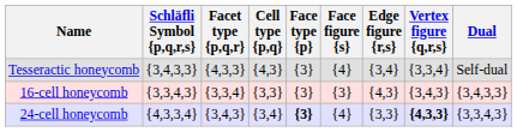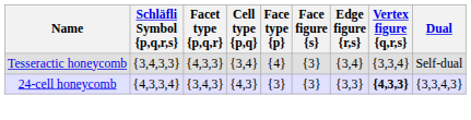 <table class="wikitable">
 <tr>
 <th>Name</th>
 <th><a href='#'>Schläfli</a><br>Symbol<br>{p,q,r,s}</th>
 <th>Facet<br>type<br>{p,q,r}</th>
 <th>Cell<br>type<br>{p,q}</th>
 <th>Face<br>type<br>{p}</th>
 <th>Face<br>figure<br>{s}</th>
 <th>Edge<br>figure<br>{r,s}</th>
 <th><a href='#'>Vertex<br>figure</a><br>{q,r,s}</th>
 <th><a href='#'>Dual</a></th>
 </tr>
 <tr BGCOLOR="#e0e0e0" align=center>
 <td><a href='#'>Tesseractic honeycomb</a></td>
 <td>{3,4,3,3}</td>
 <td>{4,3,3}</td>
-<td>{4,3}</td>
+<td>{3,4}</td>
+<td>{4}</td>
 <td>{3}</td>
-<td>{4}</td>
 <td>{3,4}</td>
 <td>{3,3,4}</td>
 <td>Self-dual</td>
-</tr>
-<tr BGCOLOR="#ffe0e0" align=center>
-<td><a href='#'>16-cell honeycomb</a></td>
-<td>{3,3,4,3}</td>
-<td>{3,3,4}</td>
-<td>{3,3}</td>
-<td>{3}</td>
-<td>{3}</td>
-<td>{4,3}</td>
-<td>{3,4,3}</td>
-<td>{3,4,3,3}</td>
 </tr>
 <tr BGCOLOR="#e0e0ff" align=center>
 <td><a href='#'>24-cell honeycomb</a></td>
 <td>{4,3,3,4}</td>
 <td>{3,4,3}</td>
-<td>{3,4}</td>
-<td><strong>{3}</strong></td>
-<td>{4}</td>
+<td>{4,3}</td>
+<td>{3}</td>
+<td>{3}</td>
 <td>{3,3}</td>
 <td><strong>{4,3,3}</strong></td>
 <td>{3,3,4,3}</td>
 </tr>
 </table>
